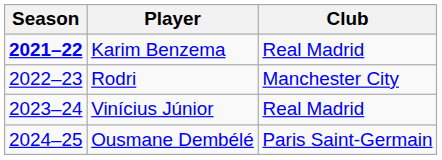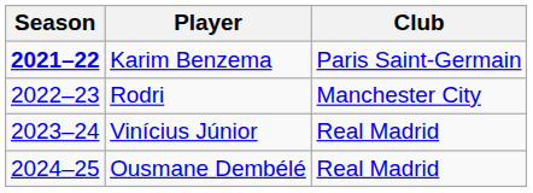 <table class="sortable wikitable">
 <tr>
 <th>Season</th>
 <th>Player</th>
 <th>Club</th>
 </tr>
 <tr>
 <td align="center"><strong><a href='#'>2021–22</a></strong></td>
 <td> <a href='#'>Karim Benzema</a></td>
-<td> <a href='#'>Real Madrid</a></td>
+<td> <a href='#'>Paris Saint-Germain</a></td>
 </tr>
 <tr>
 <td align="center"><a href='#'>2022–23</a></td>
 <td> <a href='#'>Rodri</a></td>
 <td> <a href='#'>Manchester City</a></td>
 </tr>
 <tr>
 <td align="center"><a href='#'>2023–24</a></td>
 <td> <a href='#'>Vinícius Júnior</a></td>
 <td> <a href='#'>Real Madrid</a></td>
 </tr>
 <tr>
 <td align="center"><a href='#'>2024–25</a></td>
 <td> <a href='#'>Ousmane Dembélé</a></td>
-<td> <a href='#'>Paris Saint-Germain</a></td>
+<td> <a href='#'>Real Madrid</a></td>
 </tr>
 </table>
